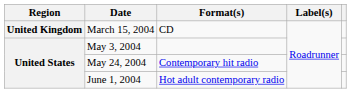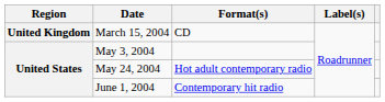 <table class="wikitable plainrowheaders" style="text-align:left">
 <tr>
 <th scope="col">Region</th>
 <th scope="col">Date</th>
 <th scope="col">Format(s)</th>
 <th scope="col">Label(s)</th>
 <th scope="col"></th>
 </tr>
 <tr>
 <th scope="row">United Kingdom</th>
 <td>March 15, 2004</td>
 <td>CD</td>
 <td rowspan="4"><a href='#'>Roadrunner</a></td>
 <td></td>
 </tr>
 <tr>
 <th scope="row" rowspan="3">United States</th>
 <td>May 3, 2004</td>
 <td></td>
 <td></td>
 </tr>
 <tr>
 <td>May 24, 2004</td>
-<td><a href='#'>Contemporary hit radio</a></td>
+<td><a href='#'>Hot adult contemporary radio</a></td>
 <td></td>
 </tr>
 <tr>
 <td>June 1, 2004</td>
-<td><a href='#'>Hot adult contemporary radio</a></td>
+<td><a href='#'>Contemporary hit radio</a></td>
 <td></td>
 </tr>
 </table>
